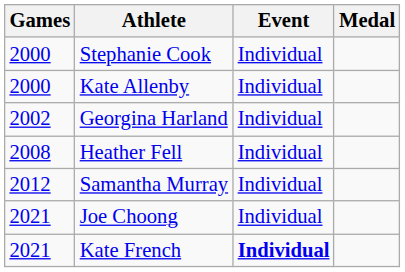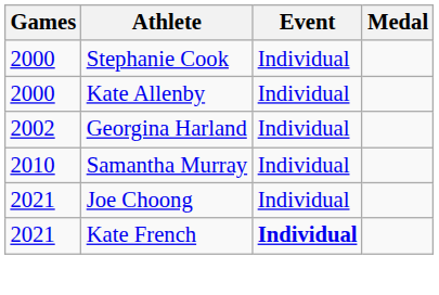 <table class="wikitable collapsible">
 <tr>
 <th>Games</th>
 <th>Athlete</th>
 <th>Event</th>
 <th>Medal</th>
 </tr>
 <tr>
 <td><a href='#'>2000</a></td>
 <td><a href='#'>Stephanie Cook</a></td>
 <td><a href='#'>Individual</a></td>
 <td></td>
 </tr>
 <tr>
 <td><a href='#'>2000</a></td>
 <td><a href='#'>Kate Allenby</a></td>
 <td><a href='#'>Individual</a></td>
 <td></td>
 </tr>
 <tr>
 <td><a href='#'>2002</a></td>
 <td><a href='#'>Georgina Harland</a></td>
 <td><a href='#'>Individual</a></td>
 <td></td>
 </tr>
 <tr>
-<td><a href='#'>2008</a></td>
-<td><a href='#'>Heather Fell</a></td>
-<td><a href='#'>Individual</a></td>
-<td></td>
-</tr>
-<tr>
-<td><a href='#'>2012</a></td>
+<td><a href='#'>2010</a></td>
 <td><a href='#'>Samantha Murray</a></td>
 <td><a href='#'>Individual</a></td>
 <td></td>
 </tr>
 <tr>
 <td><a href='#'>2021</a></td>
 <td><a href='#'>Joe Choong</a></td>
 <td><a href='#'>Individual</a></td>
 <td></td>
 </tr>
 <tr>
 <td><a href='#'>2021</a></td>
 <td><a href='#'>Kate French</a></td>
 <td><strong><a href='#'>Individual</a></strong></td>
 <td></td>
 </tr>
 </table>
